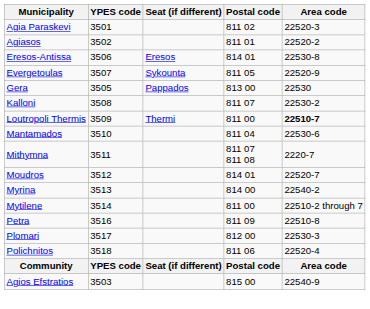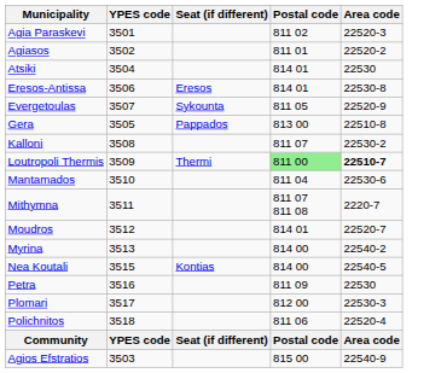 <table class="wikitable">
 <tr>
 <th>Municipality</th>
 <th>YPES code</th>
 <th>Seat (if different)</th>
 <th>Postal code</th>
 <th>Area code</th>
 </tr>
 <tr>
 <td><a href='#'>Agia Paraskevi</a></td>
 <td>3501</td>
 <td></td>
 <td>811 02</td>
 <td>22520-3</td>
 </tr>
 <tr>
 <td><a href='#'>Agiasos</a></td>
 <td>3502</td>
 <td></td>
 <td>811 01</td>
 <td>22520-2</td>
 </tr>
 <tr>
+<td><a href='#'>Atsiki</a></td>
+<td>3504</td>
+<td></td>
+<td>814 01</td>
+<td>22530</td>
+</tr>
+<tr>
 <td><a href='#'>Eresos-Antissa</a></td>
 <td>3506</td>
 <td><a href='#'>Eresos</a></td>
 <td>814 01</td>
 <td>22530-8</td>
 </tr>
 <tr>
 <td><a href='#'>Evergetoulas</a></td>
 <td>3507</td>
 <td><a href='#'>Sykounta</a></td>
 <td>811 05</td>
 <td>22520-9</td>
 </tr>
 <tr>
 <td><a href='#'>Gera</a></td>
 <td>3505</td>
 <td><a href='#'>Pappados</a></td>
 <td>813 00</td>
-<td>22530</td>
+<td>22510-8</td>
 </tr>
 <tr>
 <td><a href='#'>Kalloni</a></td>
 <td>3508</td>
 <td></td>
 <td>811 07</td>
 <td>22530-2</td>
 </tr>
 <tr>
 <td><a href='#'>Loutropoli Thermis</a></td>
 <td>3509</td>
 <td><a href='#'>Thermi</a></td>
-<td>811 00</td>
+<td style="background: lightgreen;">811 00</td>
 <td><strong>22510-7</strong></td>
 </tr>
 <tr>
 <td><a href='#'>Mantamados</a></td>
 <td>3510</td>
 <td></td>
 <td>811 04</td>
 <td>22530-6</td>
 </tr>
 <tr>
 <td><a href='#'>Mithymna</a></td>
 <td>3511</td>
 <td></td>
 <td>811 07<br>811 08</td>
 <td>2220-7</td>
 </tr>
 <tr>
 <td><a href='#'>Moudros</a></td>
 <td>3512</td>
 <td></td>
 <td>814 01</td>
 <td>22520-7</td>
 </tr>
 <tr>
 <td><a href='#'>Myrina</a></td>
 <td>3513</td>
 <td></td>
 <td>814 00</td>
 <td>22540-2</td>
 </tr>
 <tr>
-<td><a href='#'>Mytilene</a></td>
-<td>3514</td>
-<td></td>
-<td>811 00</td>
-<td>22510-2 through 7</td>
+<td><a href='#'>Nea Koutali</a></td>
+<td>3515</td>
+<td><a href='#'>Kontias</a></td>
+<td>814 00</td>
+<td>22540-5</td>
 </tr>
 <tr>
 <td><a href='#'>Petra</a></td>
 <td>3516</td>
 <td></td>
 <td>811 09</td>
-<td>22510-8</td>
+<td>22530</td>
 </tr>
 <tr>
 <td><a href='#'>Plomari</a></td>
 <td>3517</td>
 <td></td>
 <td>812 00</td>
 <td>22530-3</td>
 </tr>
 <tr>
 <td><a href='#'>Polichnitos</a></td>
 <td>3518</td>
 <td></td>
 <td>811 06</td>
 <td>22520-4</td>
 </tr>
 <tr>
 <th>Community</th>
 <th>YPES code</th>
 <th>Seat (if different)</th>
 <th>Postal code</th>
 <th>Area code</th>
 </tr>
 <tr>
 <td><a href='#'>Agios Efstratios</a></td>
 <td>3503</td>
 <td></td>
 <td>815 00</td>
 <td>22540-9</td>
 </tr>
 </table>
